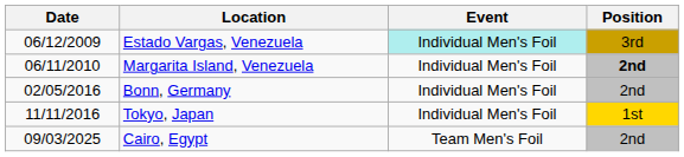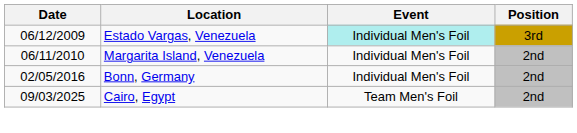 <table class="wikitable" width="50%" style="font-size:90%; text-align:center;">
 <tr>
 <th>Date</th>
 <th>Location</th>
 <th>Event</th>
 <th>Position</th>
 </tr>
 <tr>
 <td>06/12/2009</td>
 <td rowspan="1" align="left"> <a href='#'>Estado Vargas</a>, <a href='#'>Venezuela</a></td>
 <td style="background: paleturquoise;">Individual Men's Foil</td>
 <td bgcolor="caramel">3rd</td>
 </tr>
 <tr>
 <td>06/11/2010</td>
 <td rowspan="1" align="left"> <a href='#'>Margarita Island</a>, <a href='#'>Venezuela</a></td>
 <td>Individual Men's Foil</td>
-<td bgcolor="silver"><strong>2nd</strong></td>
+<td bgcolor="silver">2nd</td>
 </tr>
 <tr>
 <td>02/05/2016</td>
 <td rowspan="1" align="left"> <a href='#'>Bonn</a>, <a href='#'>Germany</a></td>
 <td>Individual Men's Foil</td>
 <td bgcolor="silver">2nd</td>
 </tr>
 <tr>
-<td>11/11/2016</td>
-<td rowspan="1" align="left"> <a href='#'>Tokyo</a>, <a href='#'>Japan</a></td>
-<td>Individual Men's Foil</td>
-<td bgcolor="gold">1st</td>
-</tr>
-<tr>
 <td>09/03/2025</td>
 <td rowspan="1" align="left"> <a href='#'>Cairo</a>, <a href='#'>Egypt</a></td>
 <td>Team Men's Foil</td>
 <td bgcolor="silver">2nd</td>
 </tr>
 </table>
